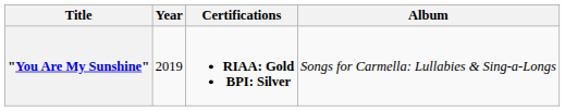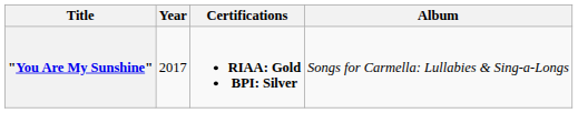 <table class="wikitable plainrowheaders" style="text-align:center;">
 <tr>
 <th scope="col">Title</th>
 <th scope="col">Year</th>
 <th scope="col">Certifications</th>
 <th scope="col">Album</th>
 </tr>
 <tr>
 <th scope="row">"<a href='#'>You Are My Sunshine</a>"</th>
-<td>2019</td>
+<td>2017</td>
 <td><strong><br><ul><li>RIAA: Gold</li><li>BPI: Silver</li></ul></strong></td>
 <td><em>Songs for Carmella: Lullabies & Sing-a-Longs</em></td>
 </tr>
 </table>
